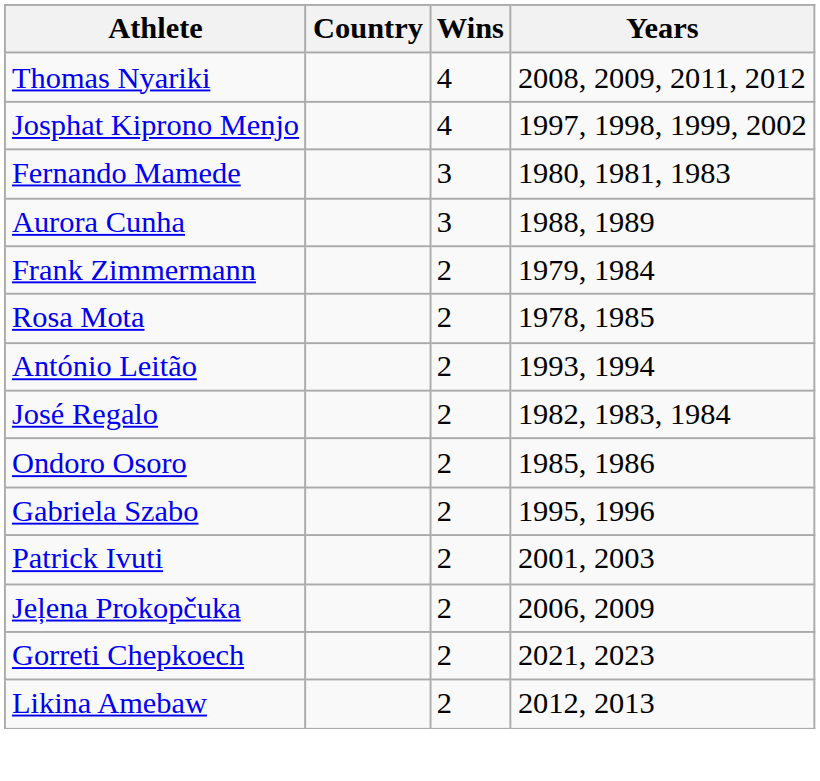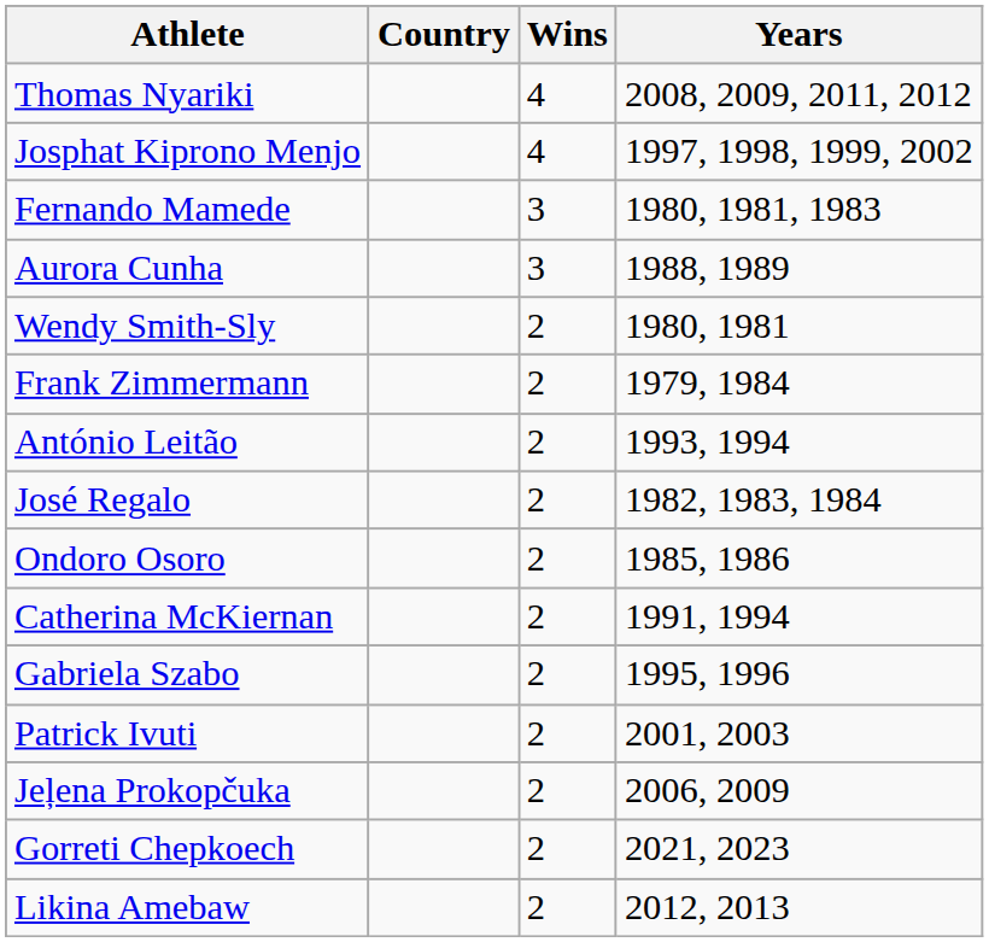 <table class="wikitable sortable">
 <tr>
 <th>Athlete</th>
 <th>Country</th>
 <th>Wins</th>
 <th>Years</th>
 </tr>
 <tr>
 <td><a href='#'>Thomas Nyariki</a></td>
 <td></td>
 <td>4</td>
 <td>2008, 2009, 2011, 2012</td>
 </tr>
 <tr>
 <td><a href='#'>Josphat Kiprono Menjo</a></td>
 <td></td>
 <td>4</td>
 <td>1997, 1998, 1999, 2002</td>
 </tr>
 <tr>
 <td><a href='#'>Fernando Mamede</a></td>
 <td></td>
 <td>3</td>
 <td>1980, 1981, 1983</td>
 </tr>
 <tr>
 <td><a href='#'>Aurora Cunha</a></td>
 <td></td>
 <td>3</td>
 <td>1988, 1989</td>
 </tr>
 <tr>
+<td><a href='#'>Wendy Smith-Sly</a></td>
+<td></td>
+<td>2</td>
+<td>1980, 1981</td>
+</tr>
+<tr>
 <td><a href='#'>Frank Zimmermann</a></td>
 <td></td>
 <td>2</td>
 <td>1979, 1984</td>
-</tr>
-<tr>
-<td><a href='#'>Rosa Mota</a></td>
-<td></td>
-<td>2</td>
-<td>1978, 1985</td>
 </tr>
 <tr>
 <td><a href='#'>António Leitão</a></td>
 <td></td>
 <td>2</td>
 <td>1993, 1994</td>
 </tr>
 <tr>
 <td><a href='#'>José Regalo</a></td>
 <td></td>
 <td>2</td>
 <td>1982, 1983, 1984</td>
 </tr>
 <tr>
 <td><a href='#'>Ondoro Osoro</a></td>
 <td></td>
 <td>2</td>
 <td>1985, 1986</td>
+</tr>
+<tr>
+<td><a href='#'>Catherina McKiernan</a></td>
+<td></td>
+<td>2</td>
+<td>1991, 1994</td>
 </tr>
 <tr>
 <td><a href='#'>Gabriela Szabo</a></td>
 <td></td>
 <td>2</td>
 <td>1995, 1996</td>
 </tr>
 <tr>
 <td><a href='#'>Patrick Ivuti</a></td>
 <td></td>
 <td>2</td>
 <td>2001, 2003</td>
 </tr>
 <tr>
 <td><a href='#'>Jeļena Prokopčuka</a></td>
 <td></td>
 <td>2</td>
 <td>2006, 2009</td>
 </tr>
 <tr>
 <td><a href='#'>Gorreti Chepkoech</a></td>
 <td></td>
 <td>2</td>
 <td>2021, 2023</td>
 </tr>
 <tr>
 <td><a href='#'>Likina Amebaw</a></td>
 <td></td>
 <td>2</td>
 <td>2012, 2013</td>
 </tr>
 </table>
